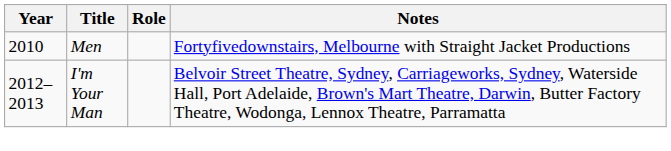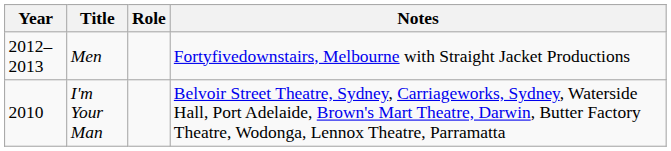 <table class="wikitable sortable">
 <tr>
 <th>Year</th>
 <th>Title</th>
 <th>Role</th>
 <th class="unsortable">Notes</th>
 </tr>
 <tr>
-<td>2010</td>
+<td>2012–2013</td>
 <td><em>Men</em></td>
 <td></td>
 <td><a href='#'>Fortyfivedownstairs, Melbourne</a> with Straight Jacket Productions</td>
 </tr>
 <tr>
-<td>2012–2013</td>
+<td>2010</td>
 <td><em>I'm Your Man</em></td>
 <td></td>
 <td><a href='#'>Belvoir Street Theatre, Sydney</a>, <a href='#'>Carriageworks, Sydney</a>, Waterside Hall, Port Adelaide, <a href='#'>Brown's Mart Theatre, Darwin</a>, Butter Factory Theatre, Wodonga, Lennox Theatre, Parramatta</td>
 </tr>
 </table>
